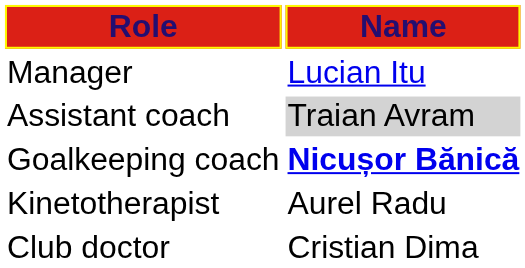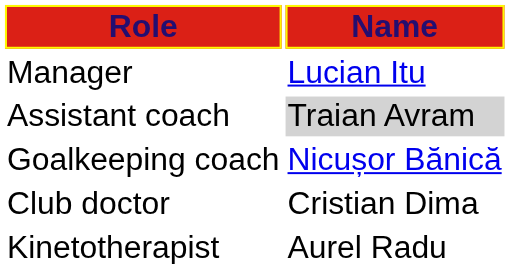 <table class="toccolours">
 <tr>
 <th style="background:#db2016;color:#240e70;border:1px solid #fef900;">Role</th>
 <th style="background:#db2016;color:#240e70;border:1px solid #fef900;">Name</th>
 </tr>
 <tr>
 <td>Manager</td>
 <td> <a href='#'>Lucian Itu</a></td>
 </tr>
 <tr>
 <td>Assistant coach</td>
 <td style="background: lightgrey;"> Traian Avram</td>
 </tr>
 <tr>
 <td>Goalkeeping coach</td>
-<td><strong> <a href='#'>Nicușor Bănică</a></strong></td>
+<td> <a href='#'>Nicușor Bănică</a></td>
+</tr>
+<tr>
+<td>Club doctor</td>
+<td> Cristian Dima</td>
 </tr>
 <tr>
 <td>Kinetotherapist</td>
 <td> Aurel Radu</td>
 </tr>
-<tr>
-<td>Club doctor</td>
-<td> Cristian Dima</td>
-</tr>
 </table>
